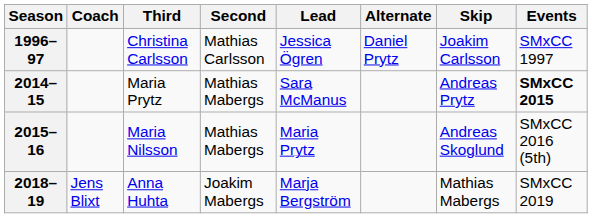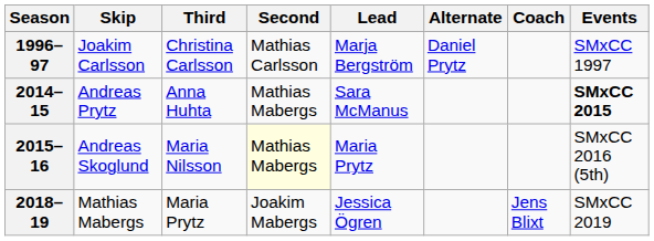 <table class="wikitable">
 <tr>
 <th scope="col">Season</th>
-<th scope="col">Coach</th>
+<th scope="col">Skip</th>
 <th scope="col">Third</th>
 <th scope="col">Second</th>
 <th scope="col">Lead</th>
 <th scope="col">Alternate</th>
-<th scope="col">Skip</th>
+<th scope="col">Coach</th>
 <th scope="col">Events</th>
 </tr>
 <tr>
 <th scope="row">1996–97</th>
-<td></td>
+<td><a href='#'>Joakim Carlsson</a></td>
 <td><a href='#'>Christina Carlsson</a></td>
 <td>Mathias Carlsson</td>
-<td><a href='#'>Jessica Ögren</a></td>
+<td><a href='#'>Marja Bergström</a></td>
 <td><a href='#'>Daniel Prytz</a></td>
-<td><a href='#'>Joakim Carlsson</a></td>
+<td></td>
 <td><a href='#'>SMxCC</a> 1997 </td>
 </tr>
 <tr>
 <th scope="row">2014–15</th>
-<td></td>
-<td>Maria Prytz</td>
+<td><a href='#'>Andreas Prytz</a></td>
+<td><a href='#'>Anna Huhta</a></td>
 <td>Mathias Mabergs</td>
 <td><a href='#'>Sara McManus</a></td>
 <td></td>
-<td><a href='#'>Andreas Prytz</a></td>
+<td></td>
 <td><strong>SMxCC 2015 </strong></td>
 </tr>
 <tr>
 <th scope="row">2015–16</th>
-<td></td>
+<td><a href='#'>Andreas Skoglund</a></td>
 <td><a href='#'>Maria Nilsson</a></td>
-<td>Mathias Mabergs</td>
+<td style="background: lightyellow;">Mathias Mabergs</td>
 <td><a href='#'>Maria Prytz</a></td>
 <td></td>
-<td><a href='#'>Andreas Skoglund</a></td>
+<td></td>
 <td>SMxCC 2016 (5th)</td>
 </tr>
 <tr>
 <th scope="row">2018–19</th>
+<td>Mathias Mabergs</td>
+<td>Maria Prytz</td>
+<td>Joakim Mabergs</td>
+<td><a href='#'>Jessica Ögren</a></td>
+<td></td>
 <td><a href='#'>Jens Blixt</a></td>
-<td><a href='#'>Anna Huhta</a></td>
-<td>Joakim Mabergs</td>
-<td><a href='#'>Marja Bergström</a></td>
-<td></td>
-<td>Mathias Mabergs</td>
 <td>SMxCC 2019  </td>
 </tr>
 </table>
